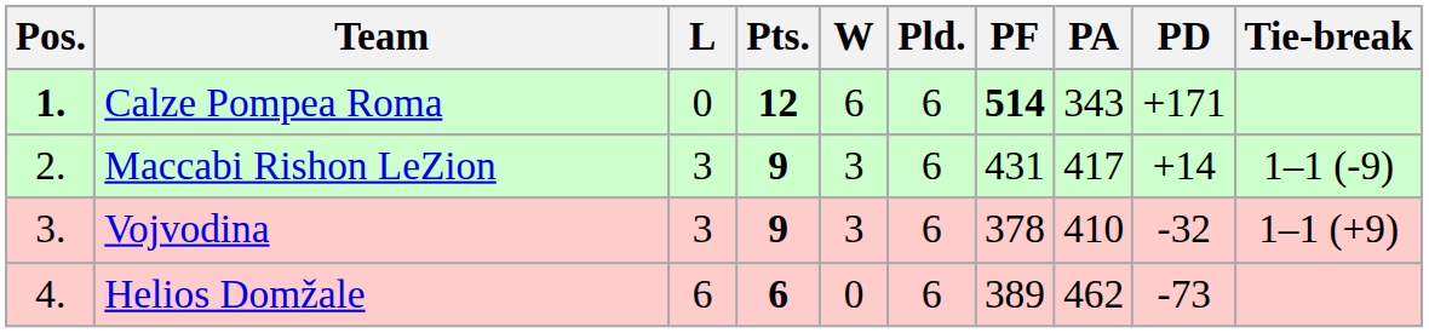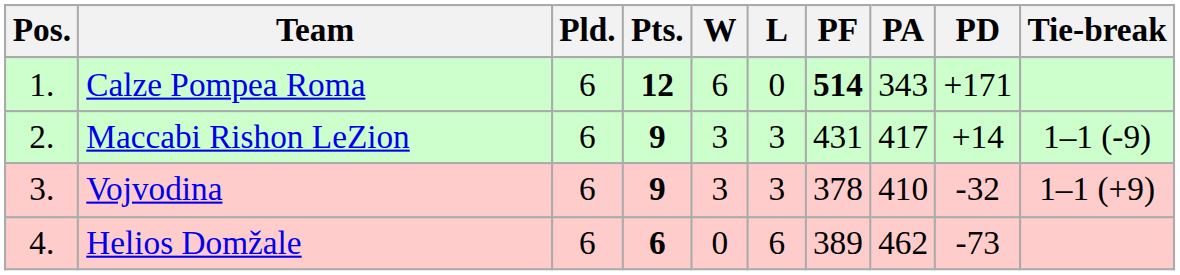 <table class="wikitable" style="text-align:center">
 <tr>
 <th width=15>Pos.</th>
 <th width=220>Team</th>
-<th width=20>L</th>
+<th width=20>Pld.</th>
 <th width=20>Pts.</th>
 <th width=20>W</th>
-<th width=20>Pld.</th>
+<th width=20>L</th>
 <th width=20>PF</th>
 <th width=20>PA</th>
 <th width=20>PD</th>
 <th>Tie-break</th>
 </tr>
 <tr style="background:#cfc;">
-<td><strong>1.</strong></td>
+<td>1.</td>
 <td align=left> <a href='#'>Calze Pompea Roma</a></td>
-<td>0</td>
+<td>6</td>
 <td><strong>12</strong></td>
 <td>6</td>
-<td>6</td>
+<td>0</td>
 <td><strong>514</strong></td>
 <td>343</td>
 <td>+171</td>
 <td></td>
 </tr>
 <tr style="background:#cfc;">
 <td>2.</td>
 <td align=left> <a href='#'>Maccabi Rishon LeZion</a></td>
-<td>3</td>
+<td>6</td>
 <td><strong>9</strong></td>
 <td>3</td>
-<td>6</td>
+<td>3</td>
 <td>431</td>
 <td>417</td>
 <td>+14</td>
 <td>1–1 (-9)</td>
 </tr>
 <tr style="background:#fcc;">
 <td>3.</td>
 <td align=left> <a href='#'>Vojvodina</a></td>
-<td>3</td>
+<td>6</td>
 <td><strong>9</strong></td>
 <td>3</td>
-<td>6</td>
+<td>3</td>
 <td>378</td>
 <td>410</td>
 <td>-32</td>
 <td>1–1 (+9)</td>
 </tr>
 <tr style="background:#fcc;">
 <td>4.</td>
 <td align=left> <a href='#'>Helios Domžale</a></td>
 <td>6</td>
 <td><strong>6</strong></td>
 <td>0</td>
 <td>6</td>
 <td>389</td>
 <td>462</td>
 <td>-73</td>
 <td></td>
 </tr>
 </table>
